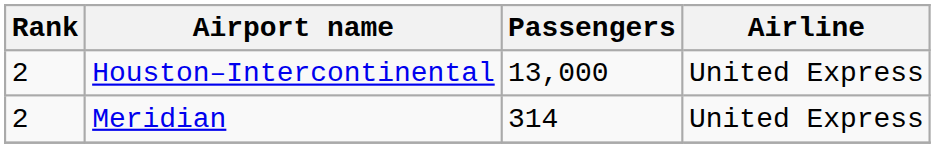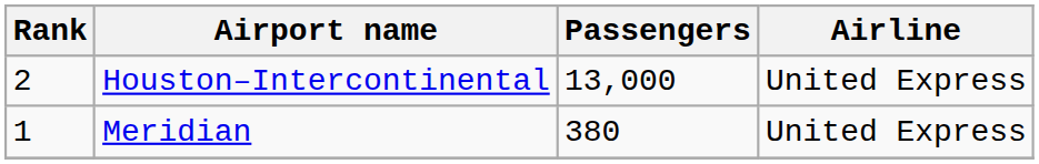 <table class="wikitable">
 <tr>
 <th>Rank</th>
 <th>Airport name</th>
 <th>Passengers</th>
 <th>Airline</th>
 </tr>
 <tr>
 <td>2</td>
 <td><a href='#'>Houston–Intercontinental</a></td>
 <td>13,000</td>
 <td>United Express</td>
 </tr>
 <tr>
-<td>2</td>
+<td>1</td>
 <td><a href='#'>Meridian</a></td>
-<td>314</td>
+<td>380</td>
 <td>United Express</td>
 </tr>
 <tr>
 </tr>
 </table>
